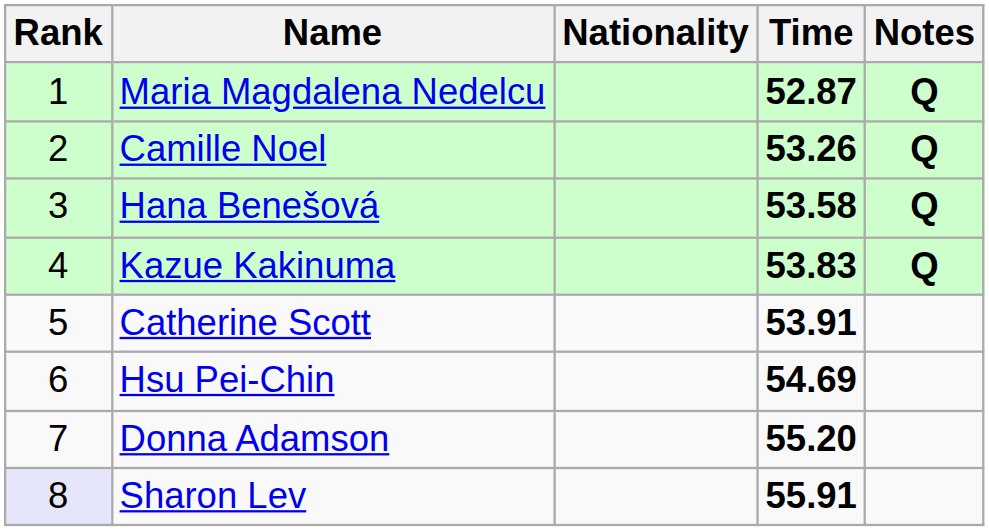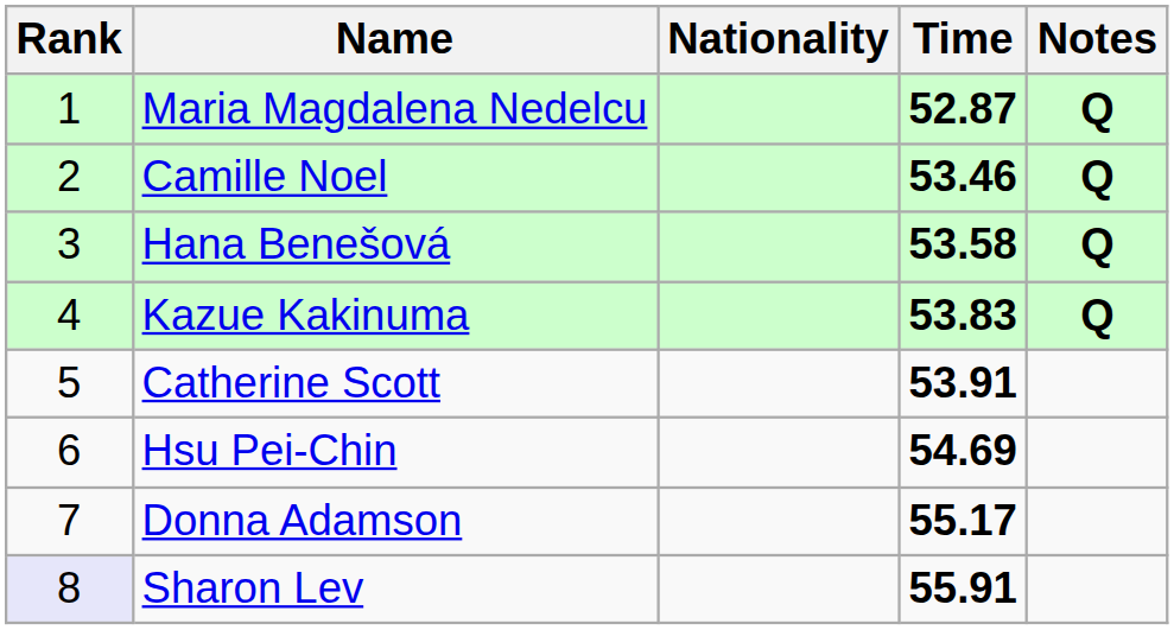 <table class="wikitable sortable" style="text-align:center">
 <tr>
 <th>Rank</th>
 <th>Name</th>
 <th>Nationality</th>
 <th>Time</th>
 <th>Notes</th>
 </tr>
 <tr bgcolor=ccffcc>
 <td>1</td>
 <td align=left><a href='#'>Maria Magdalena Nedelcu</a></td>
 <td align=left></td>
 <td><strong>52.87</strong></td>
 <td><strong>Q</strong></td>
 </tr>
 <tr bgcolor=ccffcc>
 <td>2</td>
 <td align=left><a href='#'>Camille Noel</a></td>
 <td align=left></td>
-<td><strong>53.26</strong></td>
+<td><strong>53.46</strong></td>
 <td><strong>Q</strong></td>
 </tr>
 <tr bgcolor=ccffcc>
 <td>3</td>
 <td align=left><a href='#'>Hana Benešová</a></td>
 <td align=left></td>
 <td><strong>53.58</strong></td>
 <td><strong>Q</strong></td>
 </tr>
 <tr bgcolor=ccffcc>
 <td>4</td>
 <td align=left><a href='#'>Kazue Kakinuma</a></td>
 <td align=left></td>
 <td><strong>53.83</strong></td>
 <td><strong>Q</strong></td>
 </tr>
 <tr>
 <td>5</td>
 <td align=left><a href='#'>Catherine Scott</a></td>
 <td align=left></td>
 <td><strong>53.91</strong></td>
 <td></td>
 </tr>
 <tr>
 <td>6</td>
 <td align=left><a href='#'>Hsu Pei-Chin</a></td>
 <td align=left></td>
 <td><strong>54.69</strong></td>
 <td></td>
 </tr>
 <tr>
 <td>7</td>
 <td align=left><a href='#'>Donna Adamson</a></td>
 <td align=left></td>
-<td><strong>55.20</strong></td>
+<td><strong>55.17</strong></td>
 <td></td>
 </tr>
 <tr>
 <td style="background: lavender;">8</td>
 <td align=left><a href='#'>Sharon Lev</a></td>
 <td align=left></td>
 <td><strong>55.91</strong></td>
 <td></td>
 </tr>
 </table>
